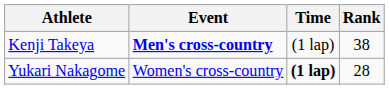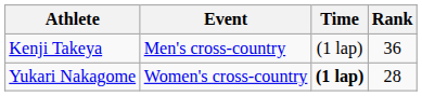 <table class=wikitable style="font-size:90%">
 <tr>
 <th>Athlete</th>
 <th>Event</th>
 <th>Time</th>
 <th>Rank</th>
 </tr>
 <tr align=center>
 <td align=left><a href='#'>Kenji Takeya</a></td>
-<td align=left><strong><a href='#'>Men's cross-country</a></strong></td>
+<td align=left><a href='#'>Men's cross-country</a></td>
 <td> (1 lap)</td>
-<td>38</td>
+<td>36</td>
 </tr>
 <tr align=center>
 <td align=left><a href='#'>Yukari Nakagome</a></td>
 <td align=left><a href='#'>Women's cross-country</a></td>
 <td><strong> (1 lap)</strong></td>
 <td>28</td>
 </tr>
 </table>
